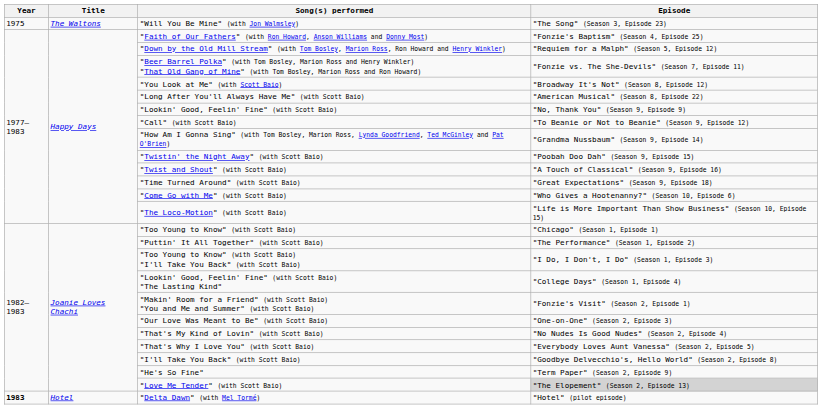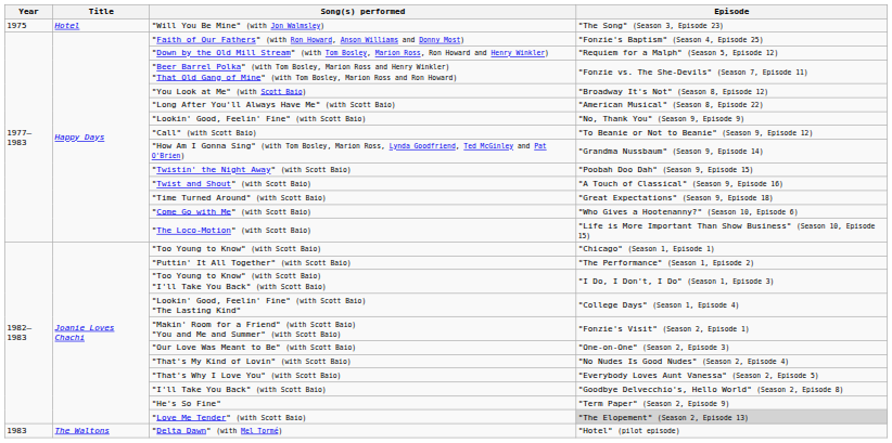 <table class="wikitable" style="font-size: 90%;">
 <tr>
 <th>Year</th>
 <th>Title</th>
 <th>Song(s) performed</th>
 <th>Episode</th>
 </tr>
 <tr>
 <td>1975</td>
-<td><em><a href='#'>The Waltons</a></em></td>
+<td><em><a href='#'>Hotel</a></em></td>
 <td>"Will You Be Mine" <small>(with <a href='#'>Jon Walmsley</a>)</small></td>
 <td>"The Song" <small>(Season 3, Episode 23)</small></td>
 </tr>
 <tr>
 <td rowspan=13>1977–1983</td>
 <td rowspan=13><em><a href='#'>Happy Days</a></em></td>
 <td>"<a href='#'>Faith of Our Fathers</a>" <small>(with <a href='#'>Ron Howard</a>, <a href='#'>Anson Williams</a> and <a href='#'>Donny Most</a>)</small></td>
 <td>"Fonzie's Baptism" <small>(Season 4, Episode 25)</small></td>
 </tr>
 <tr>
 <td>"<a href='#'>Down by the Old Mill Stream</a>" <small>(with <a href='#'>Tom Bosley</a>, <a href='#'>Marion Ross</a>, Ron Howard and <a href='#'>Henry Winkler</a>)</small></td>
 <td>"Requiem for a Malph" <small>(Season 5, Episode 12)</small></td>
 </tr>
 <tr>
 <td>"<a href='#'>Beer Barrel Polka</a>" <small>(with Tom Bosley, Marion Ross and Henry Winkler)</small><br>"<a href='#'>That Old Gang of Mine</a>" <small>(with Tom Bosley, Marion Ross and Ron Howard)</small></td>
 <td>"Fonzie vs. The She-Devils" <small>(Season 7, Episode 11)</small></td>
 </tr>
 <tr>
 <td>"You Look at Me" <small>(with <a href='#'>Scott Baio</a>)</small></td>
 <td>"Broadway It's Not" <small>(Season 8, Episode 12)</small></td>
 </tr>
 <tr>
 <td>"Long After You'll Always Have Me" <small>(with Scott Baio)</small></td>
 <td>"American Musical" <small>(Season 8, Episode 22)</small></td>
 </tr>
 <tr>
 <td>"Lookin' Good, Feelin' Fine" <small>(with Scott Baio)</small></td>
 <td>"No, Thank You" <small>(Season 9, Episode 9)</small></td>
 </tr>
 <tr>
 <td>"Call" <small>(with Scott Baio)</small></td>
 <td>"To Beanie or Not to Beanie" <small>(Season 9, Episode 12)</small></td>
 </tr>
 <tr>
 <td>"How Am I Gonna Sing" <small>(with Tom Bosley, Marion Ross, <a href='#'>Lynda Goodfriend</a>, <a href='#'>Ted McGinley</a> and <a href='#'>Pat O'Brien</a>)</small></td>
 <td>"Grandma Nussbaum" <small>(Season 9, Episode 14)</small></td>
 </tr>
 <tr>
 <td>"<a href='#'>Twistin' the Night Away</a>" <small>(with Scott Baio)</small></td>
 <td>"Poobah Doo Dah" <small>(Season 9, Episode 15)</small></td>
 </tr>
 <tr>
 <td>"<a href='#'>Twist and Shout</a>" <small>(with Scott Baio)</small></td>
 <td>"A Touch of Classical" <small>(Season 9, Episode 16)</small></td>
 </tr>
 <tr>
 <td>"Time Turned Around" <small>(with Scott Baio)</small></td>
 <td>"Great Expectations" <small>(Season 9, Episode 18)</small></td>
 </tr>
 <tr>
 <td>"<a href='#'>Come Go with Me</a>" <small>(with Scott Baio)</small></td>
 <td>"Who Gives a Hootenanny?" <small>(Season 10, Episode 6)</small></td>
 </tr>
 <tr>
 <td>"<a href='#'>The Loco-Motion</a>" <small>(with Scott Baio)</small></td>
 <td>"Life is More Important Than Show Business" <small>(Season 10, Episode 15)</small></td>
 </tr>
 <tr>
 <td rowspan=11>1982–1983</td>
 <td rowspan=11><em><a href='#'>Joanie Loves Chachi</a></em></td>
 <td>"Too Young to Know" <small>(with Scott Baio)</small></td>
 <td>"Chicago" <small>(Season 1, Episode 1)</small></td>
 </tr>
 <tr>
 <td>"Puttin' It All Together" <small>(with Scott Baio)</small></td>
 <td>"The Performance" <small>(Season 1, Episode 2)</small></td>
 </tr>
 <tr>
 <td>"Too Young to Know" <small>(with Scott Baio)</small><br>"I'll Take You Back" <small>(with Scott Baio)</small></td>
 <td>"I Do, I Don't, I Do" <small>(Season 1, Episode 3)</small></td>
 </tr>
 <tr>
 <td>"Lookin' Good, Feelin' Fine" <small>(with Scott Baio)</small><br>"The Lasting Kind"</td>
 <td>"College Days" <small>(Season 1, Episode 4)</small></td>
 </tr>
 <tr>
 <td>"Makin' Room for a Friend" <small>(with Scott Baio)</small><br>"You and Me and Summer" <small>(with Scott Baio)</small></td>
 <td>"Fonzie's Visit" <small>(Season 2, Episode 1)</small></td>
 </tr>
 <tr>
 <td>"Our Love Was Meant to Be" <small>(with Scott Baio)</small></td>
 <td>"One-on-One" <small>(Season 2, Episode 3)</small></td>
 </tr>
 <tr>
 <td>"That's My Kind of Lovin" <small>(with Scott Baio)</small></td>
 <td>"No Nudes Is Good Nudes" <small>(Season 2, Episode 4)</small></td>
 </tr>
 <tr>
 <td>"That's Why I Love You" <small>(with Scott Baio)</small></td>
 <td>"Everybody Loves Aunt Vanessa" <small>(Season 2, Episode 5)</small></td>
 </tr>
 <tr>
 <td>"I'll Take You Back" <small>(with Scott Baio)</small></td>
 <td>"Goodbye Delvecchio's, Hello World" <small>(Season 2, Episode 8)</small></td>
 </tr>
 <tr>
 <td>"He's So Fine"</td>
 <td>"Term Paper" <small>(Season 2, Episode 9)</small></td>
 </tr>
 <tr>
 <td>"<a href='#'>Love Me Tender</a>" <small>(with Scott Baio)</small></td>
 <td style="background: lightgrey;">"The Elopement" <small>(Season 2, Episode 13)</small></td>
 </tr>
 <tr>
-<td><strong>1983</strong></td>
-<td><em><a href='#'>Hotel</a></em></td>
+<td>1983</td>
+<td><em><a href='#'>The Waltons</a></em></td>
 <td>"<a href='#'>Delta Dawn</a>" <small>(with <a href='#'>Mel Tormé</a>)</small></td>
 <td>"Hotel" <small>(pilot episode)</small></td>
 </tr>
 </table>
